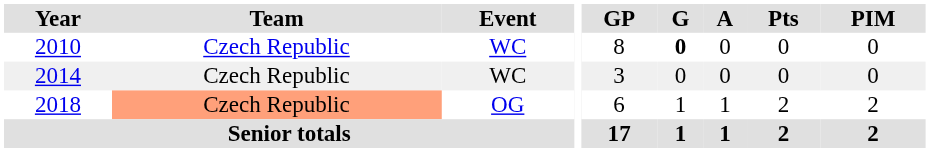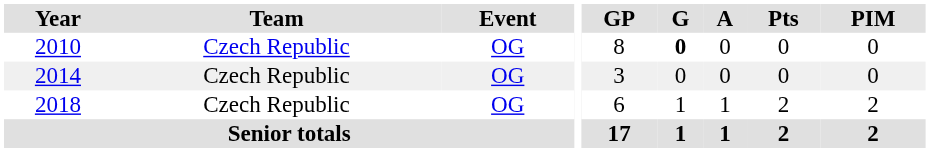 <table border="0" cellpadding="1" cellspacing="0" ID="Table3" style="text-align:center; width:40em">
 <tr ALIGN="center" bgcolor="#e0e0e0">
 <th>Year</th>
 <th>Team</th>
 <th>Event</th>
 <th rowspan="99" bgcolor="#ffffff"></th>
 <th>GP</th>
 <th>G</th>
 <th>A</th>
 <th>Pts</th>
 <th>PIM</th>
 </tr>
 <tr>
 <td><a href='#'>2010</a></td>
 <td><a href='#'>Czech Republic</a></td>
-<td><a href='#'>WC</a></td>
+<td><a href='#'>OG</a></td>
 <td>8</td>
 <td><strong>0</strong></td>
 <td>0</td>
 <td>0</td>
 <td>0</td>
 </tr>
 <tr bgcolor="#f0f0f0">
 <td><a href='#'>2014</a></td>
 <td>Czech Republic</td>
-<td>WC</td>
+<td><a href='#'>OG</a></td>
 <td>3</td>
 <td>0</td>
 <td>0</td>
 <td>0</td>
 <td>0</td>
 </tr>
 <tr>
 <td><a href='#'>2018</a></td>
-<td style="background: lightsalmon;">Czech Republic</td>
+<td>Czech Republic</td>
 <td><a href='#'>OG</a></td>
 <td>6</td>
 <td>1</td>
 <td>1</td>
 <td>2</td>
 <td>2</td>
 </tr>
 <tr bgcolor="#e0e0e0">
 <th colspan="3">Senior totals</th>
 <th>17</th>
 <th>1</th>
 <th>1</th>
 <th>2</th>
 <th>2</th>
 </tr>
 </table>
